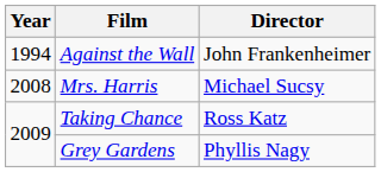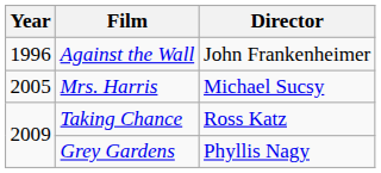 <table class="wikitable">
 <tr>
 <th>Year</th>
 <th>Film</th>
 <th>Director</th>
 </tr>
 <tr>
-<td>1994</td>
+<td>1996</td>
 <td><em><a href='#'>Against the Wall</a></em></td>
 <td>John Frankenheimer</td>
 </tr>
 <tr>
-<td>2008</td>
+<td>2005</td>
 <td><em><a href='#'>Mrs. Harris</a></em></td>
 <td><a href='#'>Michael Sucsy</a></td>
 </tr>
 <tr>
 <td rowspan=2>2009</td>
 <td><em><a href='#'>Taking Chance</a></em></td>
 <td><a href='#'>Ross Katz</a></td>
 </tr>
 <tr>
 <td><em><a href='#'>Grey Gardens</a></em></td>
 <td><a href='#'>Phyllis Nagy</a></td>
 </tr>
 </table>
